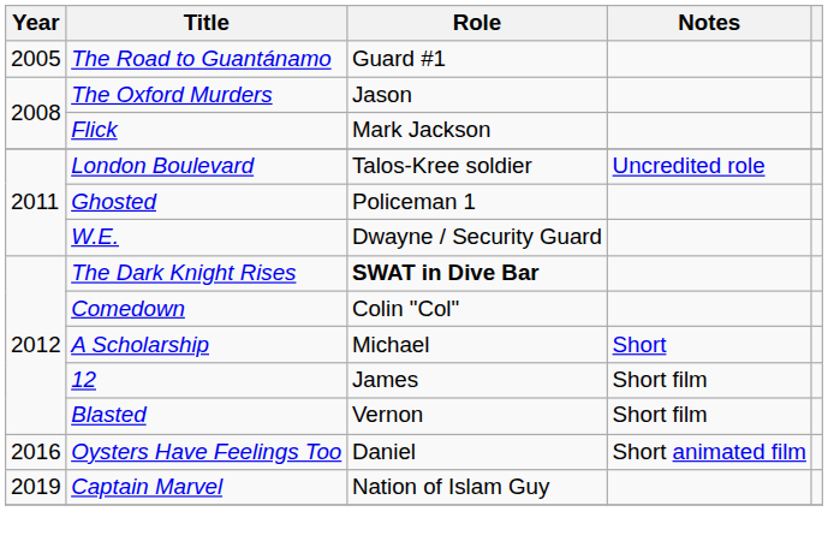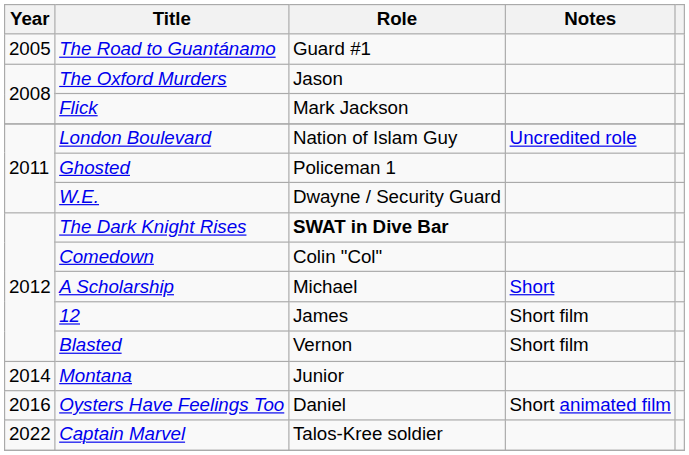 <table class="wikitable sortable">
 <tr>
 <th>Year</th>
 <th>Title</th>
 <th>Role</th>
 <th class="unsortable">Notes</th>
 <th class="unsortable"></th>
 </tr>
 <tr>
 <td>2005</td>
 <td><em><a href='#'>The Road to Guantánamo</a></em></td>
 <td>Guard #1</td>
 <td></td>
 <td></td>
 </tr>
 <tr>
 <td rowspan="2">2008</td>
 <td><em><a href='#'>The Oxford Murders</a></em></td>
 <td>Jason</td>
 <td></td>
 <td></td>
 </tr>
 <tr>
 <td><em><a href='#'>Flick</a></em></td>
 <td>Mark Jackson</td>
 <td></td>
 <td></td>
 </tr>
 <tr>
 </tr>
 <tr>
 <td rowspan="3">2011</td>
 <td><em><a href='#'>London Boulevard</a></em></td>
-<td>Talos-Kree soldier</td>
+<td>Nation of Islam Guy</td>
 <td><a href='#'>Uncredited role</a></td>
 <td></td>
 </tr>
 <tr>
 <td><em><a href='#'>Ghosted</a></em></td>
 <td>Policeman 1</td>
 <td></td>
 <td></td>
 </tr>
 <tr>
 <td><em><a href='#'>W.E.</a></em></td>
 <td>Dwayne / Security Guard</td>
 <td></td>
 <td></td>
 </tr>
 <tr>
 <td rowspan="5">2012</td>
 <td><em><a href='#'>The Dark Knight Rises</a></em></td>
 <td><strong>SWAT in Dive Bar</strong></td>
 <td></td>
 <td></td>
 </tr>
 <tr>
 <td><em><a href='#'>Comedown</a></em></td>
 <td>Colin "Col"</td>
 <td></td>
 <td></td>
 </tr>
 <tr>
 <td><em><a href='#'>A Scholarship</a></em></td>
 <td>Michael</td>
 <td><a href='#'>Short</a></td>
 <td></td>
 </tr>
 <tr>
 <td><em><a href='#'>12</a></em></td>
 <td>James</td>
 <td>Short film</td>
 <td></td>
 </tr>
 <tr>
 <td><em><a href='#'>Blasted</a></em></td>
 <td>Vernon</td>
 <td>Short film</td>
 <td></td>
 </tr>
 <tr>
+<td>2014</td>
+<td><em><a href='#'>Montana</a></em></td>
+<td>Junior</td>
+<td></td>
+<td></td>
+</tr>
+<tr>
 <td>2016</td>
 <td><em><a href='#'>Oysters Have Feelings Too</a></em></td>
 <td>Daniel</td>
 <td>Short <a href='#'>animated film</a></td>
 <td></td>
 </tr>
 <tr>
-<td>2019</td>
+<td>2022</td>
 <td><em><a href='#'>Captain Marvel</a></em></td>
-<td>Nation of Islam Guy</td>
+<td>Talos-Kree soldier</td>
 <td></td>
 <td></td>
 </tr>
 <tr>
 </tr>
 </table>
